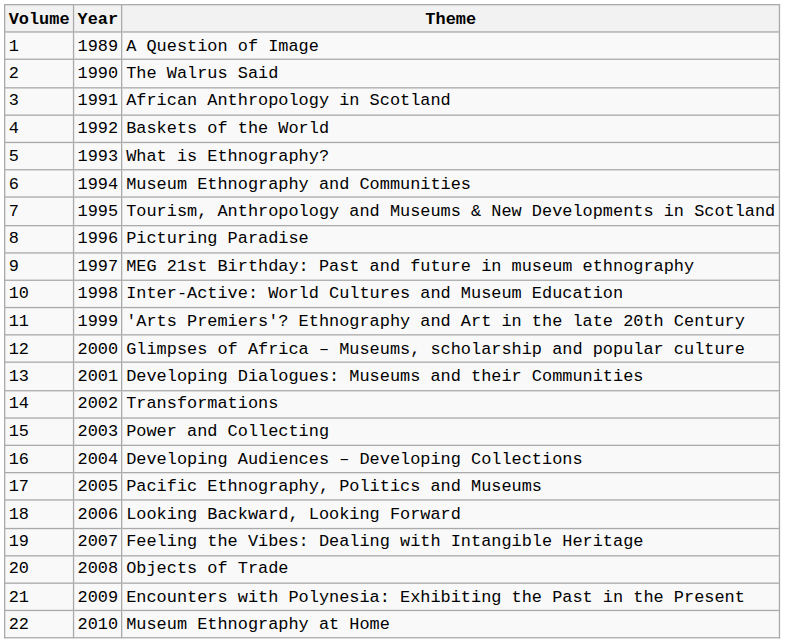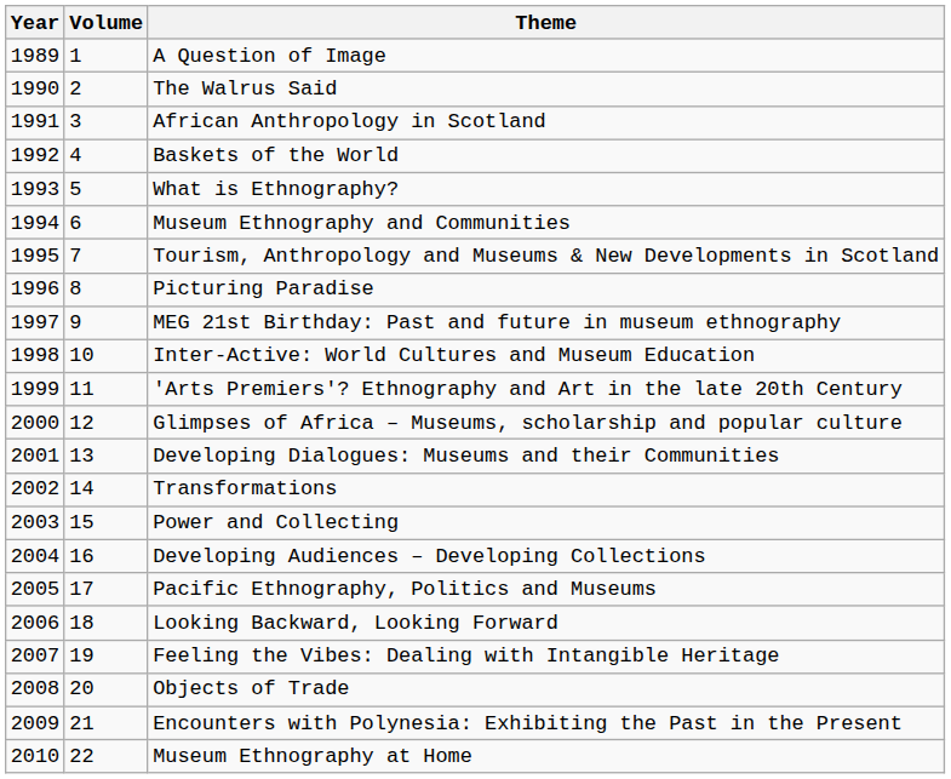 <table class="wikitable">
 <tr>
+<th>Year</th>
 <th>Volume</th>
-<th>Year</th>
 <th>Theme</th>
 </tr>
 <tr>
+<td>1989</td>
 <td>1</td>
-<td>1989</td>
 <td>A Question of Image</td>
 </tr>
 <tr>
+<td>1990</td>
 <td>2</td>
-<td>1990</td>
 <td>The Walrus Said</td>
 </tr>
 <tr>
+<td>1991</td>
 <td>3</td>
-<td>1991</td>
 <td>African Anthropology in Scotland</td>
 </tr>
 <tr>
+<td>1992</td>
 <td>4</td>
-<td>1992</td>
 <td>Baskets of the World</td>
 </tr>
 <tr>
+<td>1993</td>
 <td>5</td>
-<td>1993</td>
 <td>What is Ethnography?</td>
 </tr>
 <tr>
+<td>1994</td>
 <td>6</td>
-<td>1994</td>
 <td>Museum Ethnography and Communities</td>
 </tr>
 <tr>
+<td>1995</td>
 <td>7</td>
-<td>1995</td>
 <td>Tourism, Anthropology and Museums & New Developments in Scotland</td>
 </tr>
 <tr>
+<td>1996</td>
 <td>8</td>
-<td>1996</td>
 <td>Picturing Paradise</td>
 </tr>
 <tr>
+<td>1997</td>
 <td>9</td>
-<td>1997</td>
 <td>MEG 21st Birthday: Past and future in museum ethnography</td>
 </tr>
 <tr>
+<td>1998</td>
 <td>10</td>
-<td>1998</td>
 <td>Inter-Active: World Cultures and Museum Education</td>
 </tr>
 <tr>
+<td>1999</td>
 <td>11</td>
-<td>1999</td>
 <td>'Arts Premiers'? Ethnography and Art in the late 20th Century</td>
 </tr>
 <tr>
+<td>2000</td>
 <td>12</td>
-<td>2000</td>
 <td>Glimpses of Africa – Museums, scholarship and popular culture</td>
 </tr>
 <tr>
+<td>2001</td>
 <td>13</td>
-<td>2001</td>
 <td>Developing Dialogues: Museums and their Communities</td>
 </tr>
 <tr>
+<td>2002</td>
 <td>14</td>
-<td>2002</td>
 <td>Transformations</td>
 </tr>
 <tr>
+<td>2003</td>
 <td>15</td>
-<td>2003</td>
 <td>Power and Collecting</td>
 </tr>
 <tr>
+<td>2004</td>
 <td>16</td>
-<td>2004</td>
 <td>Developing Audiences – Developing Collections</td>
 </tr>
 <tr>
+<td>2005</td>
 <td>17</td>
-<td>2005</td>
 <td>Pacific Ethnography, Politics and Museums</td>
 </tr>
 <tr>
+<td>2006</td>
 <td>18</td>
-<td>2006</td>
 <td>Looking Backward, Looking Forward</td>
 </tr>
 <tr>
+<td>2007</td>
 <td>19</td>
-<td>2007</td>
 <td>Feeling the Vibes: Dealing with Intangible Heritage</td>
 </tr>
 <tr>
+<td>2008</td>
 <td>20</td>
-<td>2008</td>
 <td>Objects of Trade</td>
 </tr>
 <tr>
+<td>2009</td>
 <td>21</td>
-<td>2009</td>
 <td>Encounters with Polynesia: Exhibiting the Past in the Present</td>
 </tr>
 <tr>
+<td>2010</td>
 <td>22</td>
-<td>2010</td>
 <td>Museum Ethnography at Home</td>
 </tr>
 </table>
